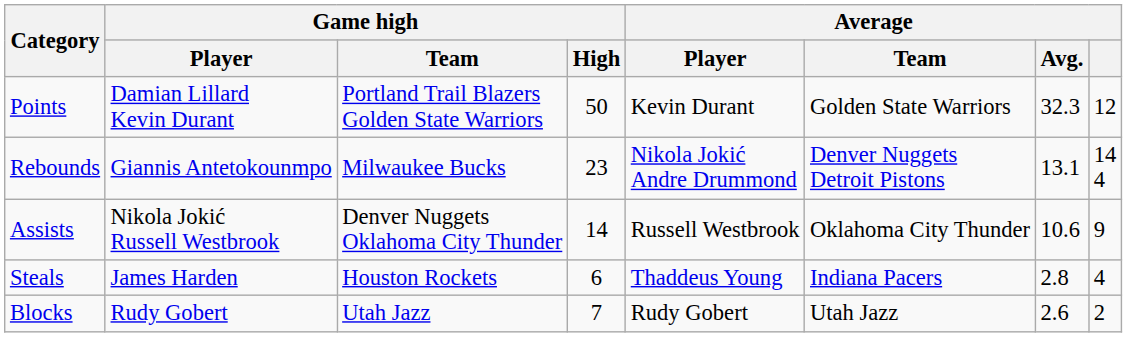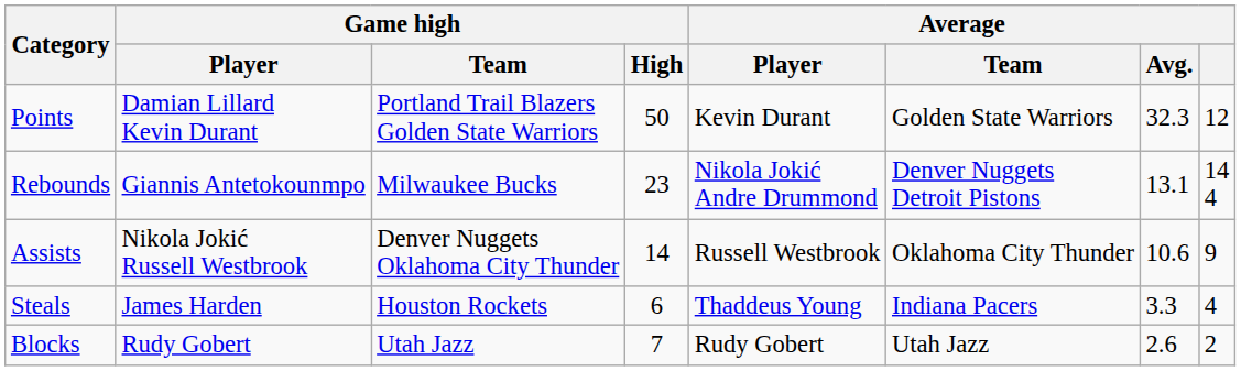 <table class=wikitable style="text-align:left;">
 <tr>
 <th rowspan=2>Category</th>
 <th colspan=3>Game high</th>
 <th colspan=4>Average</th>
 </tr>
 <tr>
 <th>Player</th>
 <th>Team</th>
 <th>High</th>
 <th>Player</th>
 <th>Team</th>
 <th>Avg.</th>
 <th></th>
 </tr>
 <tr>
 <td><a href='#'>Points</a></td>
 <td><a href='#'>Damian Lillard</a><br><a href='#'>Kevin Durant</a></td>
 <td><a href='#'>Portland Trail Blazers</a><br><a href='#'>Golden State Warriors</a></td>
 <td align=center>50</td>
 <td>Kevin Durant</td>
 <td>Golden State Warriors</td>
 <td>32.3</td>
 <td>12</td>
 </tr>
 <tr>
 <td><a href='#'>Rebounds</a></td>
 <td><a href='#'>Giannis Antetokounmpo</a></td>
 <td><a href='#'>Milwaukee Bucks</a></td>
 <td align=center>23</td>
 <td><a href='#'>Nikola Jokić</a><br><a href='#'>Andre Drummond</a></td>
 <td><a href='#'>Denver Nuggets</a><br><a href='#'>Detroit Pistons</a></td>
 <td>13.1</td>
 <td>14<br>4</td>
 </tr>
 <tr>
 <td><a href='#'>Assists</a></td>
 <td>Nikola Jokić<br><a href='#'>Russell Westbrook</a></td>
 <td>Denver Nuggets<br><a href='#'>Oklahoma City Thunder</a></td>
 <td align=center>14</td>
 <td>Russell Westbrook</td>
 <td>Oklahoma City Thunder</td>
 <td>10.6</td>
 <td>9</td>
 </tr>
 <tr>
 <td><a href='#'>Steals</a></td>
 <td><a href='#'>James Harden</a></td>
 <td><a href='#'>Houston Rockets</a></td>
 <td align=center>6</td>
 <td><a href='#'>Thaddeus Young</a></td>
 <td><a href='#'>Indiana Pacers</a></td>
-<td>2.8</td>
+<td>3.3</td>
 <td>4</td>
 </tr>
 <tr>
 <td><a href='#'>Blocks</a></td>
 <td><a href='#'>Rudy Gobert</a></td>
 <td><a href='#'>Utah Jazz</a></td>
 <td align=center>7</td>
 <td>Rudy Gobert</td>
 <td>Utah Jazz</td>
 <td>2.6</td>
 <td>2</td>
 </tr>
 </table>
